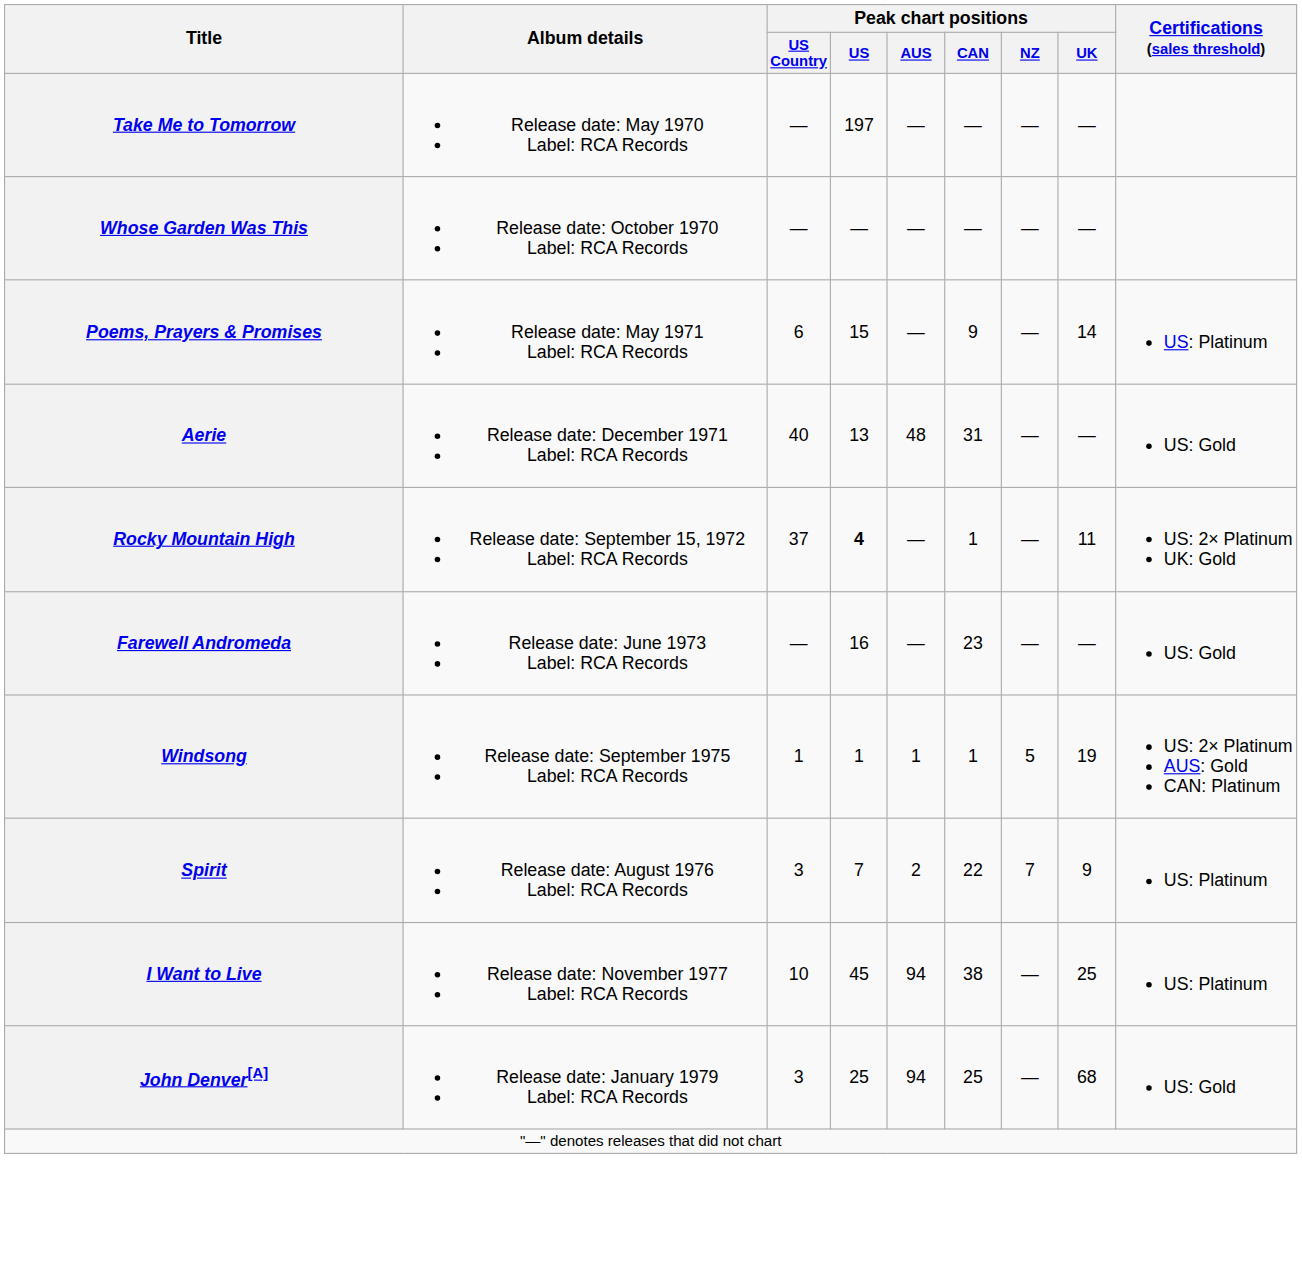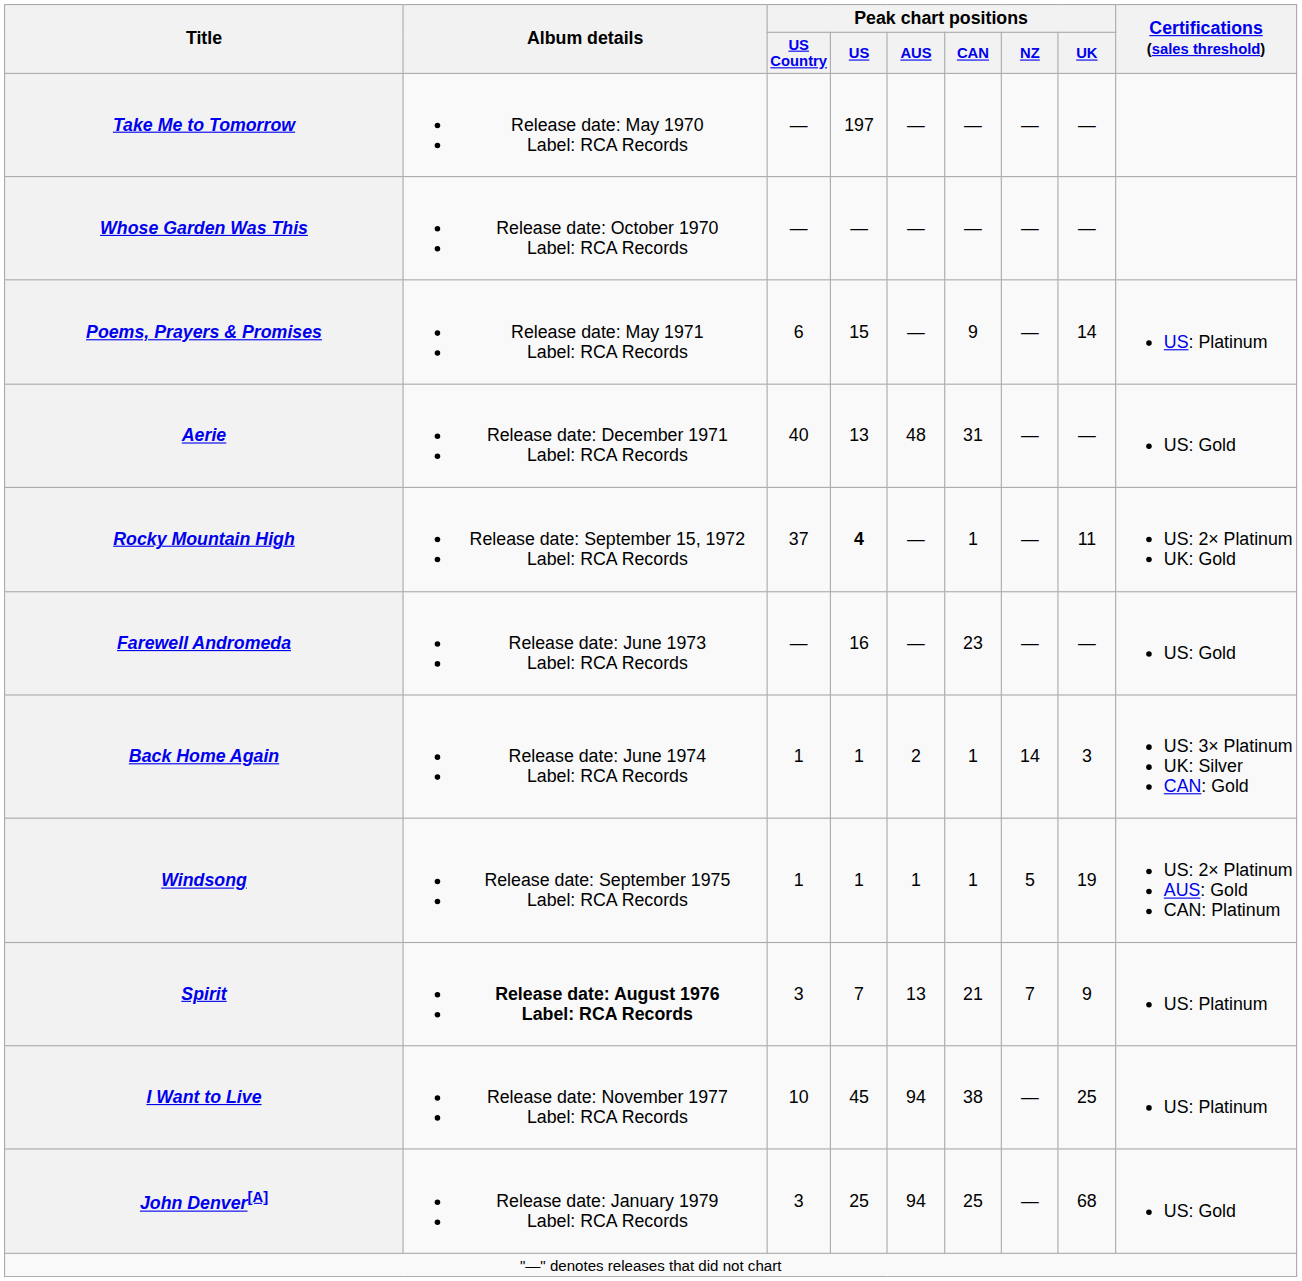 <table class="wikitable plainrowheaders" style="text-align:center;">
 <tr>
 <th rowspan="2" style="width:22em;">Title</th>
 <th rowspan="2" style="width:20em;">Album details</th>
 <th colspan="6">Peak chart positions</th>
 <th rowspan="2"><a href='#'>Certifications</a><br><small>(<a href='#'>sales threshold</a>)</small></th>
 </tr>
 <tr style="font-size:smaller;">
 <th width="45"><a href='#'>US Country</a><br></th>
 <th width="45"><a href='#'>US</a><br></th>
 <th width="45"><a href='#'>AUS</a><br></th>
 <th width="45"><a href='#'>CAN</a><br></th>
 <th width="45"><a href='#'>NZ</a><br></th>
 <th width="45"><a href='#'>UK</a><br></th>
 </tr>
 <tr>
 <th scope="row"><em><a href='#'>Take Me to Tomorrow</a></em></th>
 <td><br><ul><li>Release date: May 1970</li><li>Label: RCA Records</li></ul></td>
 <td>—</td>
 <td>197</td>
 <td>—</td>
 <td>—</td>
 <td>—</td>
 <td>—</td>
 <td></td>
 </tr>
 <tr>
 <th scope="row"><em><a href='#'>Whose Garden Was This</a></em></th>
 <td><br><ul><li>Release date: October 1970</li><li>Label: RCA Records</li></ul></td>
 <td>—</td>
 <td>—</td>
 <td>—</td>
 <td>—</td>
 <td>—</td>
 <td>—</td>
 <td></td>
 </tr>
 <tr>
 <th scope="row"><em><a href='#'>Poems, Prayers & Promises</a></em></th>
 <td><br><ul><li>Release date: May 1971</li><li>Label: RCA Records</li></ul></td>
 <td>6</td>
 <td>15</td>
 <td>—</td>
 <td>9</td>
 <td>—</td>
 <td>14</td>
 <td align="left"><br><ul><li><a href='#'>US</a>: Platinum</li></ul></td>
 </tr>
 <tr>
 <th scope="row"><em><a href='#'>Aerie</a></em></th>
 <td><br><ul><li>Release date: December 1971</li><li>Label: RCA Records</li></ul></td>
 <td>40</td>
 <td>13</td>
 <td>48</td>
 <td>31</td>
 <td>—</td>
 <td>—</td>
 <td align="left"><br><ul><li>US: Gold</li></ul></td>
 </tr>
 <tr>
 <th scope="row"><em><a href='#'>Rocky Mountain High</a></em></th>
 <td><br><ul><li>Release date: September 15, 1972</li><li>Label: RCA Records</li></ul></td>
 <td>37</td>
 <td><strong>4</strong></td>
 <td>—</td>
 <td>1</td>
 <td>—</td>
 <td>11</td>
 <td align="left"><br><ul><li>US: 2× Platinum</li><li>UK: Gold</li></ul></td>
 </tr>
 <tr>
 <th scope="row"><em><a href='#'>Farewell Andromeda</a></em></th>
 <td><br><ul><li>Release date: June 1973</li><li>Label: RCA Records</li></ul></td>
 <td>—</td>
 <td>16</td>
 <td>—</td>
 <td>23</td>
 <td>—</td>
 <td>—</td>
 <td align="left"><br><ul><li>US: Gold</li></ul></td>
 </tr>
 <tr>
+<th scope="row"><em><a href='#'>Back Home Again</a></em></th>
+<td><br><ul><li>Release date: June 1974</li><li>Label: RCA Records</li></ul></td>
+<td>1</td>
+<td>1</td>
+<td>2</td>
+<td>1</td>
+<td>14</td>
+<td>3</td>
+<td align="left"><br><ul><li>US: 3× Platinum</li><li>UK: Silver</li><li><a href='#'>CAN</a>: Gold</li></ul></td>
+</tr>
+<tr>
 <th scope="row"><em><a href='#'>Windsong</a></em></th>
 <td><br><ul><li>Release date: September 1975</li><li>Label: RCA Records</li></ul></td>
 <td>1</td>
 <td>1</td>
 <td>1</td>
 <td>1</td>
 <td>5</td>
 <td>19</td>
 <td align="left"><br><ul><li>US: 2× Platinum</li><li><a href='#'>AUS</a>: Gold</li><li>CAN: Platinum</li></ul></td>
 </tr>
 <tr>
 <th scope="row"><em><a href='#'>Spirit</a></em></th>
-<td><br><ul><li>Release date: August 1976</li><li>Label: RCA Records</li></ul></td>
+<td><strong><br><ul><li>Release date: August 1976</li><li>Label: RCA Records</li></ul></strong></td>
 <td>3</td>
 <td>7</td>
-<td>2</td>
-<td>22</td>
+<td>13</td>
+<td>21</td>
 <td>7</td>
 <td>9</td>
 <td align="left"><br><ul><li>US: Platinum</li></ul></td>
 </tr>
 <tr>
 <th scope="row"><em><a href='#'>I Want to Live</a></em></th>
 <td><br><ul><li>Release date: November 1977</li><li>Label: RCA Records</li></ul></td>
 <td>10</td>
 <td>45</td>
 <td>94</td>
 <td>38</td>
 <td>—</td>
 <td>25</td>
 <td align="left"><br><ul><li>US: Platinum</li></ul></td>
 </tr>
 <tr>
 <th scope="row"><em><a href='#'>John Denver</a></em><sup><span></span><a href='#'><strong>[A]</strong></a></sup></th>
 <td><br><ul><li>Release date: January 1979</li><li>Label: RCA Records</li></ul></td>
 <td>3</td>
 <td>25</td>
 <td>94</td>
 <td>25</td>
 <td>—</td>
 <td>68</td>
 <td align="left"><br><ul><li>US: Gold</li></ul></td>
 </tr>
 <tr>
 <td colspan="9" style="font-size: 85%">"—" denotes releases that did not chart</td>
 </tr>
 </table>
